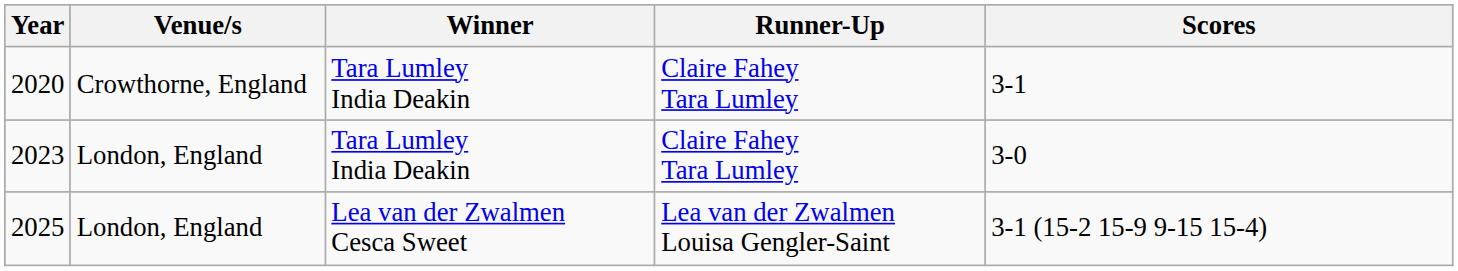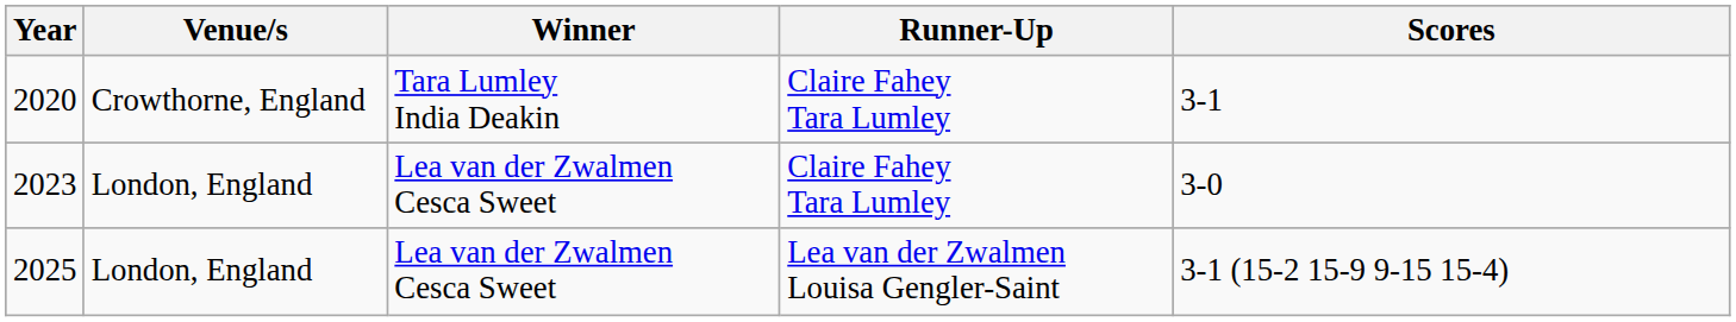 <table class="wikitable" style="font-size: 100%">
 <tr>
 <th width=25>Year</th>
 <th width=150>Venue/s</th>
 <th width=200>Winner</th>
 <th width=200>Runner-Up</th>
 <th width=290>Scores</th>
 </tr>
 <tr>
 <td>2020</td>
 <td>Crowthorne, England</td>
 <td> <a href='#'>Tara Lumley</a> <br>  India Deakin</td>
 <td> <a href='#'>Claire Fahey</a> <br>  <a href='#'>Tara Lumley</a></td>
 <td>3-1</td>
 </tr>
 <tr>
 <td>2023</td>
 <td>London, England</td>
-<td> <a href='#'>Tara Lumley</a> <br>  India Deakin</td>
+<td> <a href='#'>Lea van der Zwalmen</a> <br>  Cesca Sweet</td>
 <td> <a href='#'>Claire Fahey</a> <br>  <a href='#'>Tara Lumley</a></td>
 <td>3-0</td>
 </tr>
 <tr>
 <td>2025</td>
 <td>London, England</td>
 <td> <a href='#'>Lea van der Zwalmen</a> <br>  Cesca Sweet</td>
 <td> <a href='#'>Lea van der Zwalmen</a> <br>  Louisa Gengler-Saint</td>
 <td>3-1 (15-2 15-9 9-15 15-4)</td>
 </tr>
 </table>
